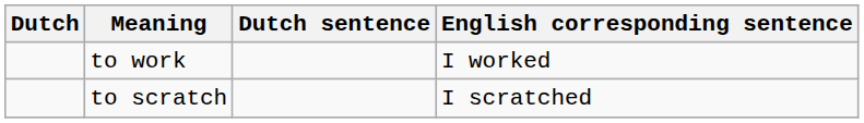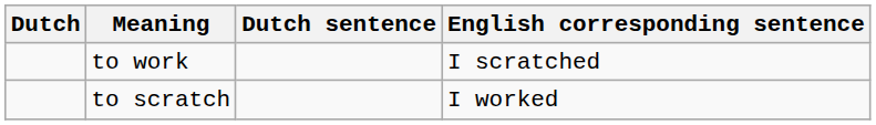 <table class="wikitable" border="1">
 <tr>
 <th>Dutch</th>
 <th>Meaning</th>
 <th>Dutch sentence</th>
 <th>English corresponding sentence</th>
 </tr>
 <tr>
 <td></td>
 <td>to work</td>
 <td></td>
-<td>I worked</td>
+<td>I scratched</td>
 </tr>
 <tr>
 <td></td>
 <td>to scratch</td>
 <td></td>
-<td>I scratched</td>
+<td>I worked</td>
 </tr>
 </table>
